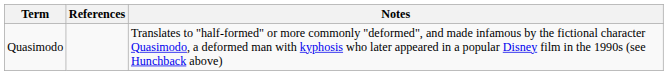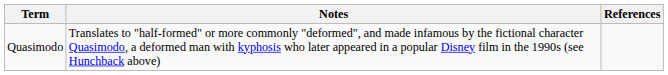 <table class="wikitable">
 <tr>
 <th>Term</th>
+<th>Notes</th>
 <th>References</th>
-<th>Notes</th>
 </tr>
 <tr>
 <td>Quasimodo</td>
+<td>Translates to "half-formed" or more commonly "deformed", and made infamous by the fictional character <a href='#'>Quasimodo</a>, a deformed man with <a href='#'>kyphosis</a> who later appeared in a popular <a href='#'>Disney</a> film in the 1990s (see <a href='#'>Hunchback</a> above)</td>
 <td></td>
-<td>Translates to "half-formed" or more commonly "deformed", and made infamous by the fictional character <a href='#'>Quasimodo</a>, a deformed man with <a href='#'>kyphosis</a> who later appeared in a popular <a href='#'>Disney</a> film in the 1990s (see <a href='#'>Hunchback</a> above)</td>
 </tr>
 </table>
